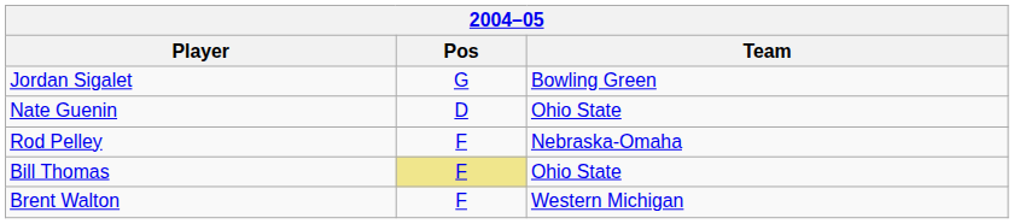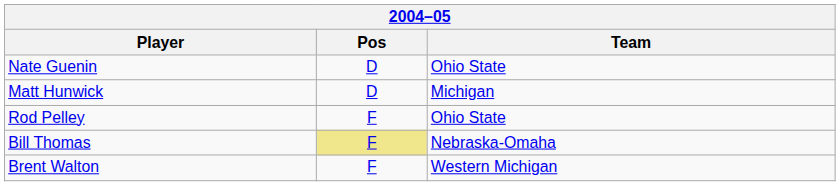 <table class="wikitable" width=95%>
 <tr>
 <th colspan=3><a href='#'>2004–05</a></th>
 </tr>
 <tr>
 <th>Player</th>
 <th>Pos</th>
 <th>Team</th>
 </tr>
 <tr>
-<td><a href='#'>Jordan Sigalet</a></td>
-<td style="text-align:center;"><a href='#'>G</a></td>
-<td><a href='#'>Bowling Green</a></td>
-</tr>
-<tr>
 <td><a href='#'>Nate Guenin</a></td>
 <td style="text-align:center;"><a href='#'>D</a></td>
 <td><a href='#'>Ohio State</a></td>
 </tr>
 <tr>
+<td><a href='#'>Matt Hunwick</a></td>
+<td style="text-align:center;"><a href='#'>D</a></td>
+<td><a href='#'>Michigan</a></td>
+</tr>
+<tr>
 <td><a href='#'>Rod Pelley</a></td>
 <td style="text-align:center;"><a href='#'>F</a></td>
-<td><a href='#'>Nebraska-Omaha</a></td>
+<td><a href='#'>Ohio State</a></td>
 </tr>
 <tr>
 <td><a href='#'>Bill Thomas</a></td>
 <td style="background: khaki; text-align:center;"><a href='#'>F</a></td>
-<td><a href='#'>Ohio State</a></td>
+<td><a href='#'>Nebraska-Omaha</a></td>
 </tr>
 <tr>
 <td><a href='#'>Brent Walton</a></td>
 <td style="text-align:center;"><a href='#'>F</a></td>
 <td><a href='#'>Western Michigan</a></td>
 </tr>
 </table>
